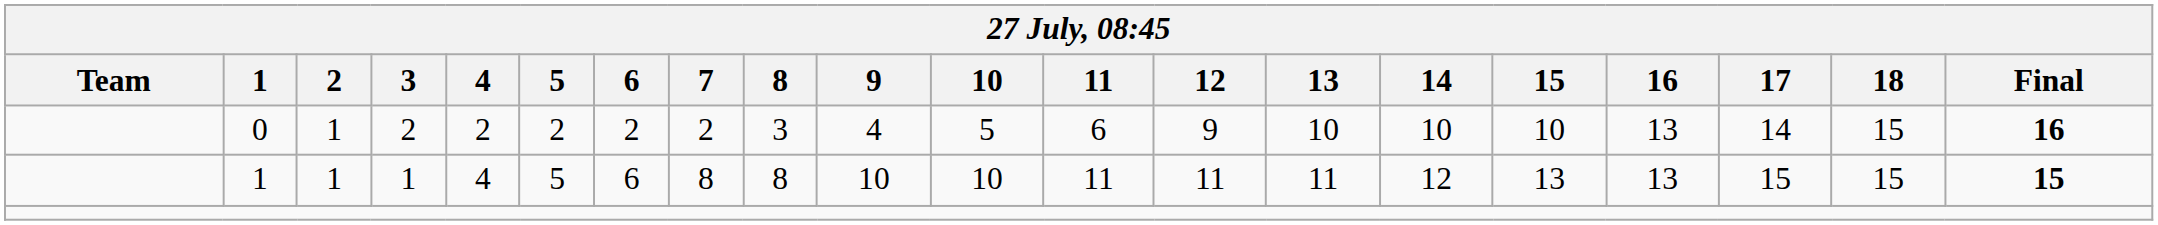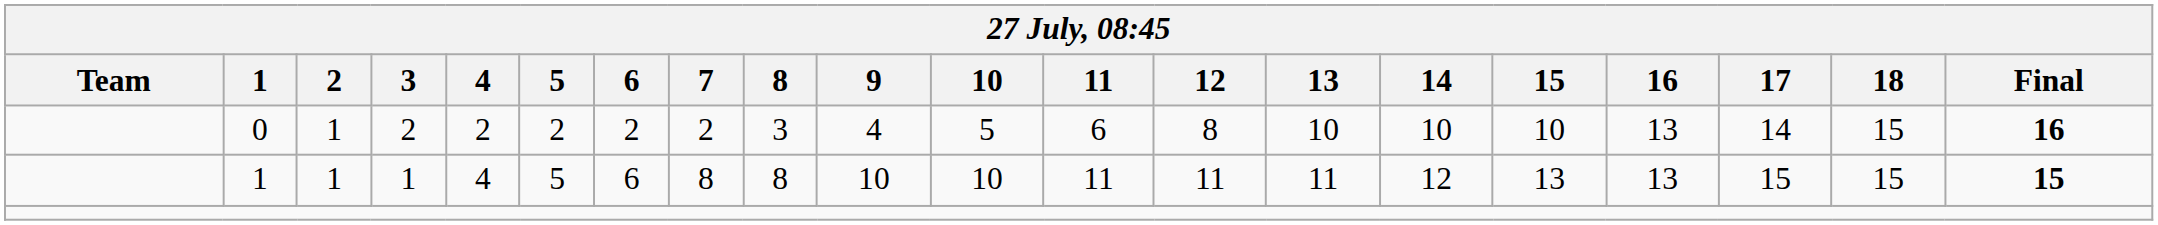 <table class=wikitable style="text-align:center; width: 55%">
 <tr>
 <th colspan=20><em>27 July, 08:45</em></th>
 </tr>
 <tr>
 <th>Team</th>
 <th>1</th>
 <th>2</th>
 <th>3</th>
 <th>4</th>
 <th>5</th>
 <th>6</th>
 <th>7</th>
 <th>8</th>
 <th>9</th>
 <th>10</th>
 <th>11</th>
 <th>12</th>
 <th>13</th>
 <th>14</th>
 <th>15</th>
 <th>16</th>
 <th>17</th>
 <th>18</th>
 <th>Final</th>
 </tr>
 <tr>
 <td align=left><strong></strong></td>
 <td>0</td>
 <td>1</td>
 <td>2</td>
 <td>2</td>
 <td>2</td>
 <td>2</td>
 <td>2</td>
 <td>3</td>
 <td>4</td>
 <td>5</td>
 <td>6</td>
-<td>9</td>
+<td>8</td>
 <td>10</td>
 <td>10</td>
 <td>10</td>
 <td>13</td>
 <td>14</td>
 <td>15</td>
 <td><strong>16</strong></td>
 </tr>
 <tr>
 <td align=left></td>
 <td>1</td>
 <td>1</td>
 <td>1</td>
 <td>4</td>
 <td>5</td>
 <td>6</td>
 <td>8</td>
 <td>8</td>
 <td>10</td>
 <td>10</td>
 <td>11</td>
 <td>11</td>
 <td>11</td>
 <td>12</td>
 <td>13</td>
 <td>13</td>
 <td>15</td>
 <td>15</td>
 <td><strong>15</strong></td>
 </tr>
 <tr>
 <td colspan=20></td>
 </tr>
 </table>
